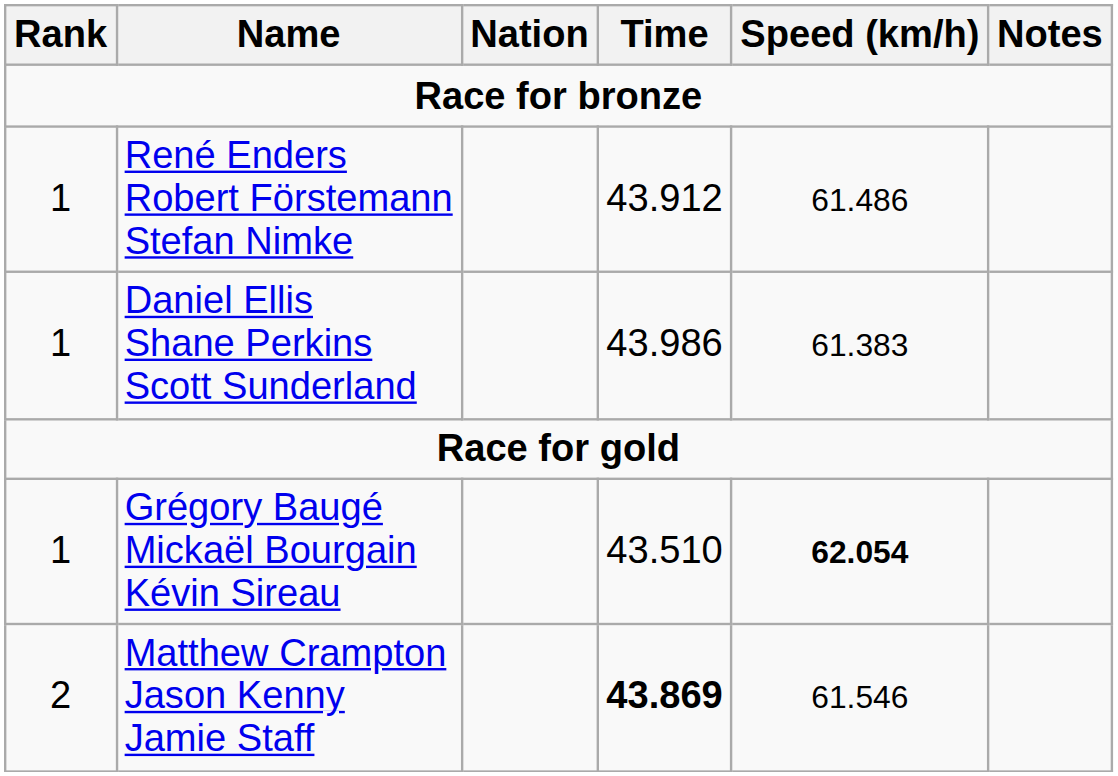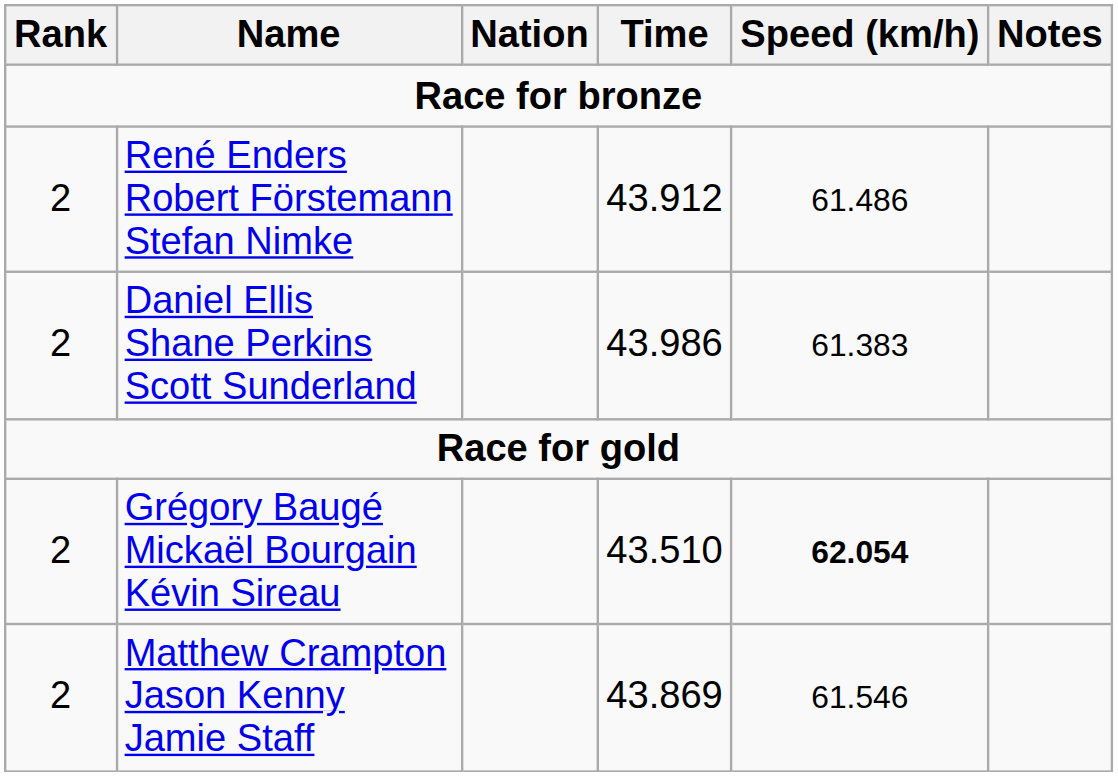 <table class=wikitable sortable style=text-align:center>
 <tr>
 <th>Rank</th>
 <th>Name</th>
 <th>Nation</th>
 <th>Time</th>
 <th>Speed (km/h)</th>
 <th>Notes</th>
 </tr>
 <tr>
 <td colspan=6><strong>Race for bronze</strong></td>
 </tr>
 <tr>
-<td>1</td>
+<td>2</td>
 <td align=left><a href='#'>René Enders</a><br><a href='#'>Robert Förstemann</a><br><a href='#'>Stefan Nimke</a></td>
 <td align=left></td>
 <td>43.912</td>
 <td><small>61.486</small></td>
 <td></td>
 </tr>
 <tr>
-<td>1</td>
+<td>2</td>
 <td align=left><a href='#'>Daniel Ellis</a><br><a href='#'>Shane Perkins</a><br><a href='#'>Scott Sunderland</a></td>
 <td align=left></td>
 <td>43.986</td>
 <td><small>61.383</small></td>
 <td></td>
 </tr>
 <tr>
 <td colspan=6><strong>Race for gold</strong></td>
 </tr>
 <tr>
-<td>1</td>
+<td>2</td>
 <td align=left><a href='#'>Grégory Baugé</a><br><a href='#'>Mickaël Bourgain</a><br><a href='#'>Kévin Sireau</a></td>
 <td align=left></td>
 <td>43.510</td>
 <td><strong><small>62.054</small></strong></td>
 <td></td>
 </tr>
 <tr>
 <td>2</td>
 <td align=left><a href='#'>Matthew Crampton</a><br><a href='#'>Jason Kenny</a><br><a href='#'>Jamie Staff</a></td>
 <td align=left></td>
-<td><strong>43.869</strong></td>
+<td>43.869</td>
 <td><small>61.546</small></td>
 <td></td>
 </tr>
 </table>
